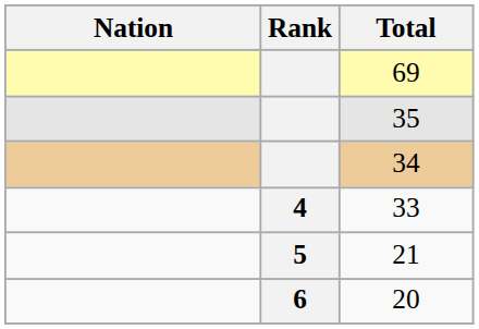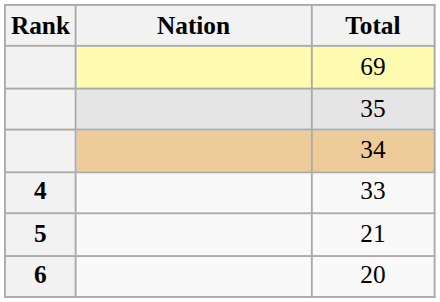 <table class="wikitable sortable" style="text-align:center; font-size:85%">
 <tr>
+<th scope="col" style="width:25px;">Rank</th>
 <th ! scope="col" style="width:120px;">Nation</th>
-<th scope="col" style="width:25px;">Rank</th>
 <th ! scope="col" style="width:60px;">Total</th>
 </tr>
 <tr bgcolor=fffcaf>
+<th scope=row></th>
 <td align=left></td>
-<th scope=row></th>
 <td>69</td>
 </tr>
 <tr bgcolor=e5e5e5>
+<th scope=row></th>
 <td align=left></td>
-<th scope=row></th>
 <td>35</td>
 </tr>
 <tr bgcolor=eecc99>
+<th scope=row></th>
 <td align=left></td>
-<th scope=row></th>
 <td>34</td>
 </tr>
 <tr>
+<th scope=row>4</th>
 <td align=left></td>
-<th scope=row>4</th>
 <td>33</td>
 </tr>
 <tr>
+<th scope=row>5</th>
 <td align=left></td>
-<th scope=row>5</th>
 <td>21</td>
 </tr>
 <tr>
+<th scope=row>6</th>
 <td align=left></td>
-<th scope=row>6</th>
 <td>20</td>
 </tr>
 </table>
